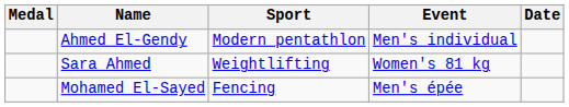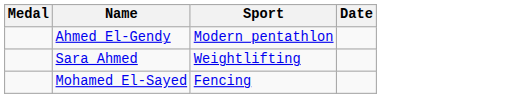 <table class="wikitable sortable" style="font-size: 95%;">
 <tr>
 <th>Medal</th>
 <th>Name</th>
 <th>Sport</th>
-<th>Event</th>
 <th>Date</th>
 </tr>
 <tr>
 <td></td>
 <td><a href='#'>Ahmed El-Gendy</a></td>
 <td><a href='#'>Modern pentathlon</a></td>
-<td><a href='#'>Men's individual</a></td>
 <td></td>
 </tr>
 <tr>
 <td></td>
 <td><a href='#'>Sara Ahmed</a></td>
 <td><a href='#'>Weightlifting</a></td>
-<td><a href='#'>Women's 81 kg</a></td>
 <td></td>
 </tr>
 <tr>
 <td></td>
 <td><a href='#'>Mohamed El-Sayed</a></td>
 <td><a href='#'>Fencing</a></td>
-<td><a href='#'>Men's épée</a></td>
 <td></td>
 </tr>
 </table>
